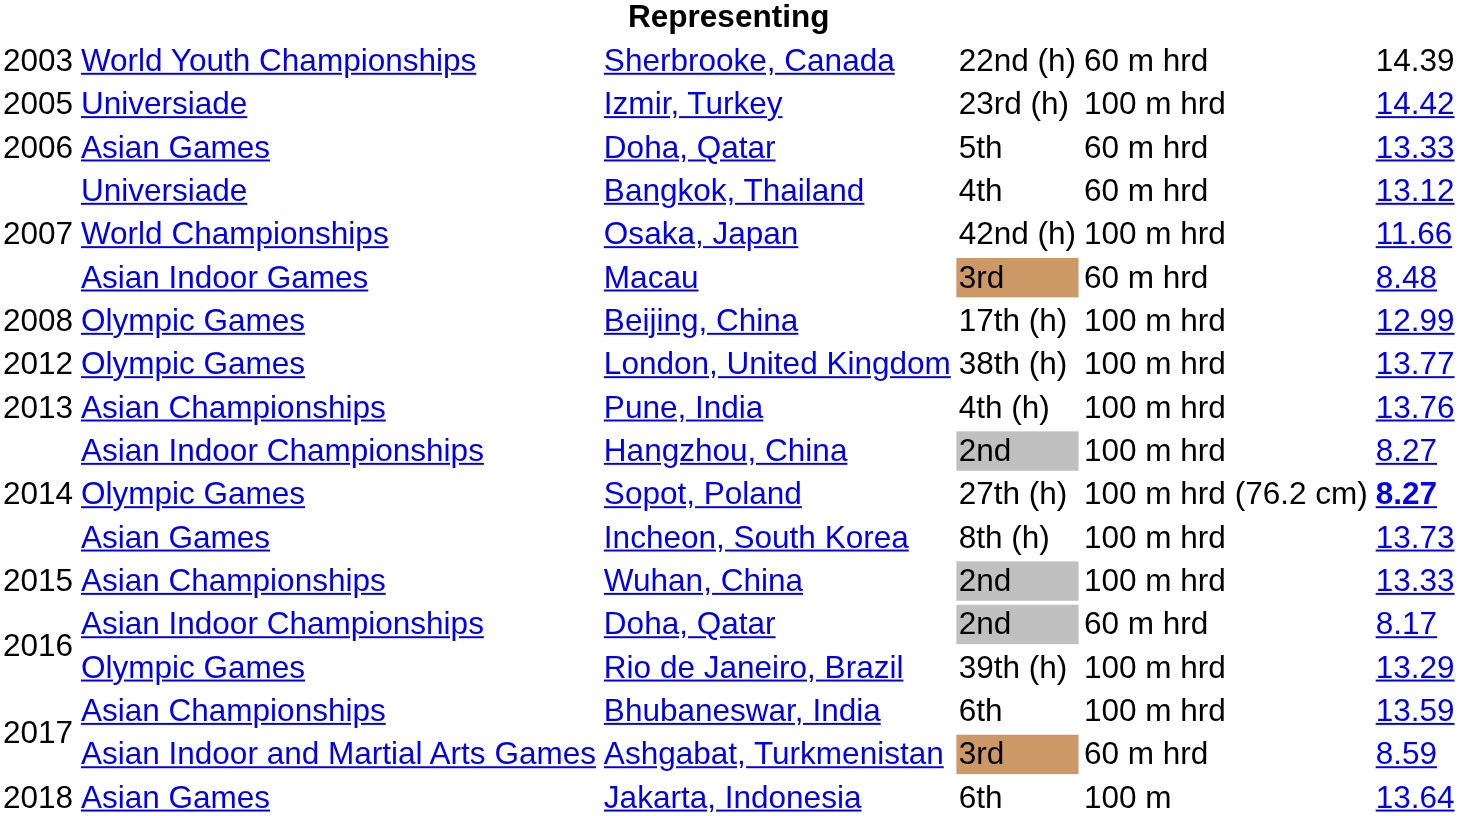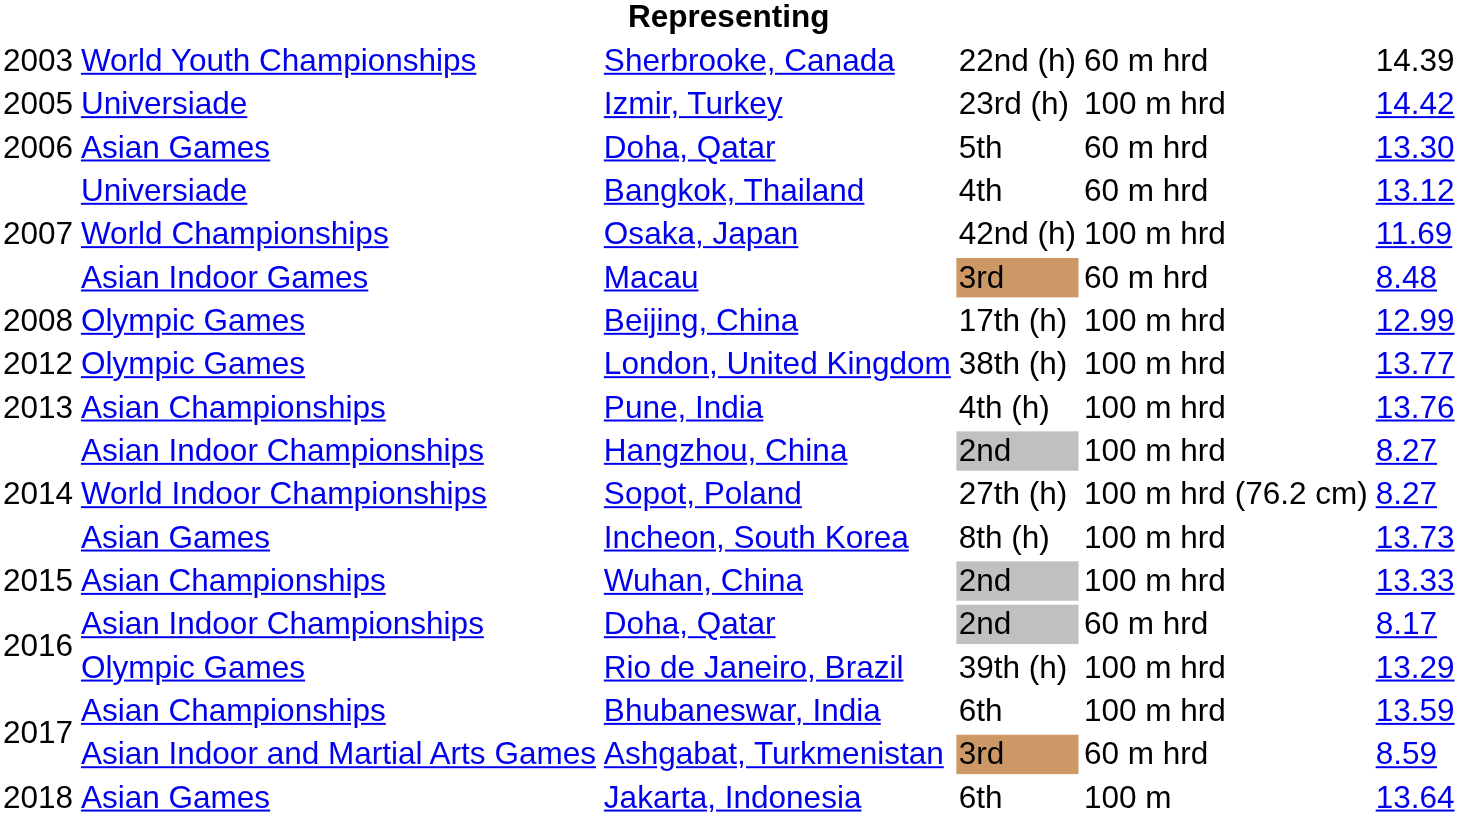 <table>
 <tr>
 <th colspan="6">Representing </th>
 </tr>
 <tr>
 <td>2003</td>
 <td><a href='#'>World Youth Championships</a></td>
 <td><a href='#'>Sherbrooke, Canada</a></td>
 <td>22nd (h)</td>
 <td>60 m hrd</td>
 <td>14.39</td>
 </tr>
 <tr>
 <td>2005</td>
 <td><a href='#'>Universiade</a></td>
 <td><a href='#'>Izmir, Turkey</a></td>
 <td>23rd (h)</td>
 <td>100 m hrd</td>
 <td><a href='#'>14.42</a></td>
 </tr>
 <tr>
 <td>2006</td>
 <td><a href='#'>Asian Games</a></td>
 <td><a href='#'>Doha, Qatar</a></td>
 <td>5th</td>
 <td>60 m hrd</td>
-<td><a href='#'>13.33</a></td>
+<td><a href='#'>13.30</a></td>
 </tr>
 <tr>
 <td rowspan=3>2007</td>
 <td><a href='#'>Universiade</a></td>
 <td><a href='#'>Bangkok, Thailand</a></td>
 <td>4th</td>
 <td>60 m hrd</td>
 <td><a href='#'>13.12</a></td>
 </tr>
 <tr>
 <td><a href='#'>World Championships</a></td>
 <td><a href='#'>Osaka, Japan</a></td>
 <td>42nd (h)</td>
 <td>100 m hrd</td>
-<td><a href='#'>11.66</a></td>
+<td><a href='#'>11.69</a></td>
 </tr>
 <tr>
 <td><a href='#'>Asian Indoor Games</a></td>
 <td><a href='#'>Macau</a></td>
 <td bgcolor=cc9966>3rd</td>
 <td>60 m hrd</td>
 <td><a href='#'>8.48</a></td>
 </tr>
 <tr>
 <td>2008</td>
 <td><a href='#'>Olympic Games</a></td>
 <td><a href='#'>Beijing, China</a></td>
 <td>17th (h)</td>
 <td>100 m hrd</td>
 <td><a href='#'>12.99</a></td>
 </tr>
 <tr>
 <td>2012</td>
 <td><a href='#'>Olympic Games</a></td>
 <td><a href='#'>London, United Kingdom</a></td>
 <td>38th (h)</td>
 <td>100 m hrd</td>
 <td><a href='#'>13.77</a></td>
 </tr>
 <tr>
 <td>2013</td>
 <td><a href='#'>Asian Championships</a></td>
 <td><a href='#'>Pune, India</a></td>
 <td>4th (h)</td>
 <td>100 m hrd</td>
 <td><a href='#'>13.76</a></td>
 </tr>
 <tr>
 <td rowspan=3>2014</td>
 <td><a href='#'>Asian Indoor Championships</a></td>
 <td><a href='#'>Hangzhou, China</a></td>
 <td bgcolor=silver>2nd</td>
 <td>100 m hrd</td>
 <td><a href='#'>8.27</a></td>
 </tr>
 <tr>
-<td><a href='#'>Olympic Games</a></td>
+<td><a href='#'>World Indoor Championships</a></td>
 <td><a href='#'>Sopot, Poland</a></td>
 <td>27th (h)</td>
 <td>100 m hrd (76.2 cm)</td>
-<td><strong><a href='#'>8.27</a></strong></td>
+<td><a href='#'>8.27</a></td>
 </tr>
 <tr>
 <td><a href='#'>Asian Games</a></td>
 <td><a href='#'>Incheon, South Korea</a></td>
 <td>8th (h)</td>
 <td>100 m hrd</td>
 <td><a href='#'>13.73</a></td>
 </tr>
 <tr>
 <td>2015</td>
 <td><a href='#'>Asian Championships</a></td>
 <td><a href='#'>Wuhan, China</a></td>
 <td bgcolor=silver>2nd</td>
 <td>100 m hrd</td>
 <td><a href='#'>13.33</a></td>
 </tr>
 <tr>
 <td rowspan=2>2016</td>
 <td><a href='#'>Asian Indoor Championships</a></td>
 <td><a href='#'>Doha, Qatar</a></td>
 <td bgcolor=silver>2nd</td>
 <td>60 m hrd</td>
 <td><a href='#'>8.17</a></td>
 </tr>
 <tr>
 <td><a href='#'>Olympic Games</a></td>
 <td><a href='#'>Rio de Janeiro, Brazil</a></td>
 <td>39th (h)</td>
 <td>100 m hrd</td>
 <td><a href='#'>13.29</a></td>
 </tr>
 <tr>
 <td rowspan=2>2017</td>
 <td><a href='#'>Asian Championships</a></td>
 <td><a href='#'>Bhubaneswar, India</a></td>
 <td>6th</td>
 <td>100 m hrd</td>
 <td><a href='#'>13.59</a></td>
 </tr>
 <tr>
 <td><a href='#'>Asian Indoor and Martial Arts Games</a></td>
 <td><a href='#'>Ashgabat, Turkmenistan</a></td>
 <td bgcolor=cc9966>3rd</td>
 <td>60 m hrd</td>
 <td><a href='#'>8.59</a></td>
 </tr>
 <tr>
 <td>2018</td>
 <td><a href='#'>Asian Games</a></td>
 <td><a href='#'>Jakarta, Indonesia</a></td>
 <td>6th</td>
 <td>100 m</td>
 <td><a href='#'>13.64</a></td>
 </tr>
 </table>
